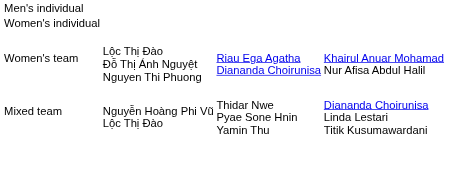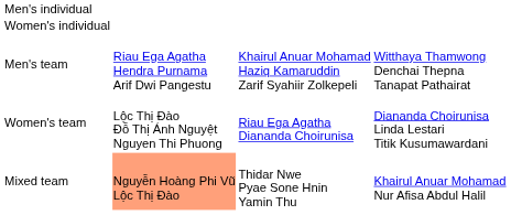 <table>
 <tr>
 <td>Men's individual</td>
 <td></td>
 <td></td>
 <td></td>
 </tr>
 <tr>
 <td>Women's individual</td>
 <td></td>
 <td></td>
 <td></td>
 </tr>
 <tr>
+<td>Men's team</td>
+<td><br><a href='#'>Riau Ega Agatha</a><br><a href='#'>Hendra Purnama</a><br>Arif Dwi Pangestu</td>
+<td><br><a href='#'>Khairul Anuar Mohamad</a><br><a href='#'>Haziq Kamaruddin</a><br>Zarif Syahiir Zolkepeli</td>
+<td><br><a href='#'>Witthaya Thamwong</a><br>Denchai Thepna<br>Tanapat Pathairat</td>
+</tr>
+<tr>
 <td>Women's team</td>
 <td><br>Lộc Thị Đào<br>Đỗ Thị Ánh Nguyệt<br>Nguyen Thi Phuong</td>
 <td><br><a href='#'>Riau Ega Agatha</a><br><a href='#'>Diananda Choirunisa</a></td>
-<td><br><a href='#'>Khairul Anuar Mohamad</a><br>Nur Afisa Abdul Halil</td>
+<td><br><a href='#'>Diananda Choirunisa</a><br>Linda Lestari<br>Titik Kusumawardani</td>
 </tr>
 <tr>
 <td>Mixed team</td>
-<td><br>Nguyễn Hoàng Phi Vũ<br>Lộc Thị Đào</td>
+<td style="background: lightsalmon;"><br>Nguyễn Hoàng Phi Vũ<br>Lộc Thị Đào</td>
 <td><br>Thidar Nwe<br>Pyae Sone Hnin<br>Yamin Thu</td>
-<td><br><a href='#'>Diananda Choirunisa</a><br>Linda Lestari<br>Titik Kusumawardani</td>
+<td><br><a href='#'>Khairul Anuar Mohamad</a><br>Nur Afisa Abdul Halil</td>
 </tr>
 </table>
